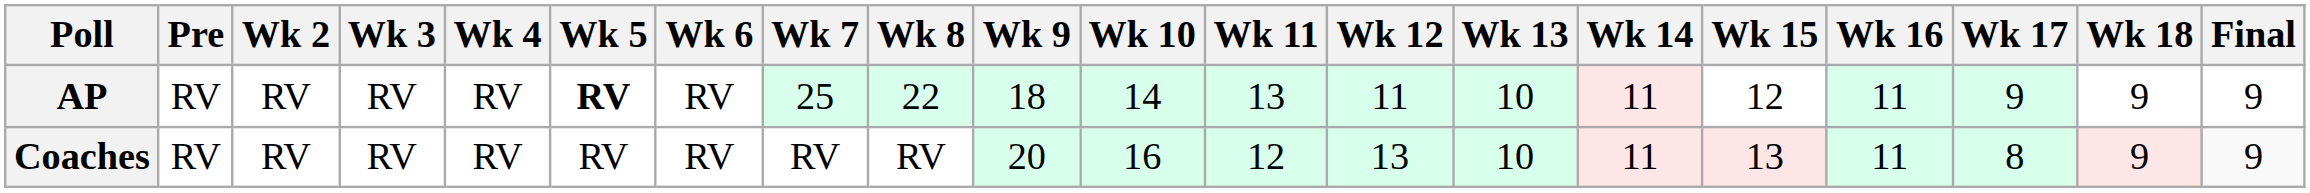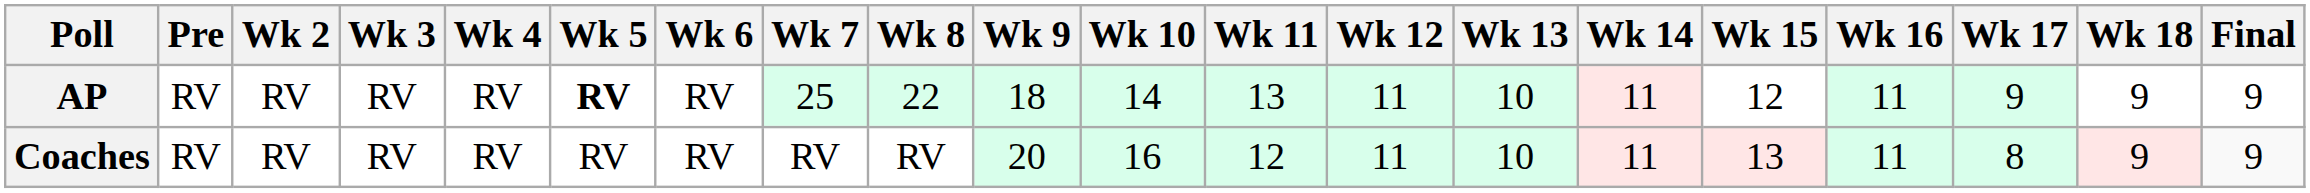 <table class="wikitable" style="white-space:nowrap;">
 <tr>
 <th>Poll</th>
 <th>Pre</th>
 <th>Wk 2</th>
 <th>Wk 3</th>
 <th>Wk 4</th>
 <th>Wk 5</th>
 <th>Wk 6</th>
 <th>Wk 7</th>
 <th>Wk 8</th>
 <th>Wk 9</th>
 <th>Wk 10</th>
 <th>Wk 11</th>
 <th>Wk 12</th>
 <th>Wk 13</th>
 <th>Wk 14</th>
 <th>Wk 15</th>
 <th>Wk 16</th>
 <th>Wk 17</th>
 <th>Wk 18</th>
 <th>Final</th>
 </tr>
 <tr style="text-align:center;">
 <th>AP</th>
 <td style="background:#FFF;">RV</td>
 <td style="background:#FFF;">RV</td>
 <td style="background:#FFF;">RV</td>
 <td style="background:#FFF;">RV</td>
 <td style="background:#FFF;"><strong>RV</strong></td>
 <td style="background:#FFF;">RV</td>
 <td style="background:#D8FFEB;">25</td>
 <td style="background:#D8FFEB;">22</td>
 <td style="background:#D8FFEB;">18</td>
 <td style="background:#D8FFEB;">14</td>
 <td style="background:#D8FFEB;">13</td>
 <td style="background:#D8FFEB;">11</td>
 <td style="background:#D8FFEB;">10</td>
 <td style="background:#FFE6E6;">11</td>
 <td style="background:#FFF;">12</td>
 <td style="background:#D8FFEB;">11</td>
 <td style="background:#D8FFEB;">9</td>
 <td style="background:#FFF;">9</td>
 <td style="background:#FFF;">9</td>
 </tr>
 <tr style="text-align:center;">
 <th>Coaches</th>
 <td style="background:#FFF;">RV</td>
 <td style="background:#FFF;">RV</td>
 <td style="background:#FFF;">RV</td>
 <td style="background:#FFF;">RV</td>
 <td style="background:#FFF;">RV</td>
 <td style="background:#FFF;">RV</td>
 <td style="background:#FFF;">RV</td>
 <td style="background:#FFF;">RV</td>
 <td style="background:#D8FFEB;">20</td>
 <td style="background:#D8FFEB;">16</td>
 <td style="background:#D8FFEB;">12</td>
-<td style="background:#D8FFEB;">13</td>
+<td style="background:#D8FFEB;">11</td>
 <td style="background:#D8FFEB;">10</td>
 <td style="background:#FFE6E6;">11</td>
 <td style="background:#FFE6E6;">13</td>
 <td style="background:#D8FFEB;">11</td>
 <td style="background:#D8FFEB;">8</td>
 <td style="background:#FFE6E6;">9</td>
 <td>9</td>
 </tr>
 </table>
